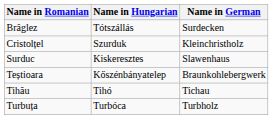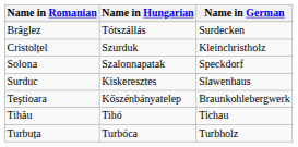 <table class="wikitable">
 <tr>
 <th>Name in <a href='#'>Romanian</a></th>
 <th>Name in <a href='#'>Hungarian</a></th>
 <th>Name in <a href='#'>German</a></th>
 </tr>
 <tr>
 <td>Brâglez</td>
 <td>Tótszállás</td>
 <td>Surdecken</td>
 </tr>
 <tr>
 <td>Cristolțel</td>
 <td>Szurduk</td>
 <td>Kleinchristholz</td>
+</tr>
+<tr>
+<td>Solona</td>
+<td>Szalonnapatak</td>
+<td>Speckdorf</td>
 </tr>
 <tr>
 <td>Surduc</td>
 <td>Kiskeresztes</td>
 <td>Slawenhaus</td>
 </tr>
 <tr>
 <td>Teștioara</td>
 <td>Kőszénbányatelep</td>
 <td>Braunkohlebergwerk</td>
 </tr>
 <tr>
 <td>Tihău</td>
 <td>Tihó</td>
 <td>Tichau</td>
 </tr>
 <tr>
 <td>Turbuța</td>
 <td>Turbóca</td>
 <td>Turbholz</td>
 </tr>
 </table>
